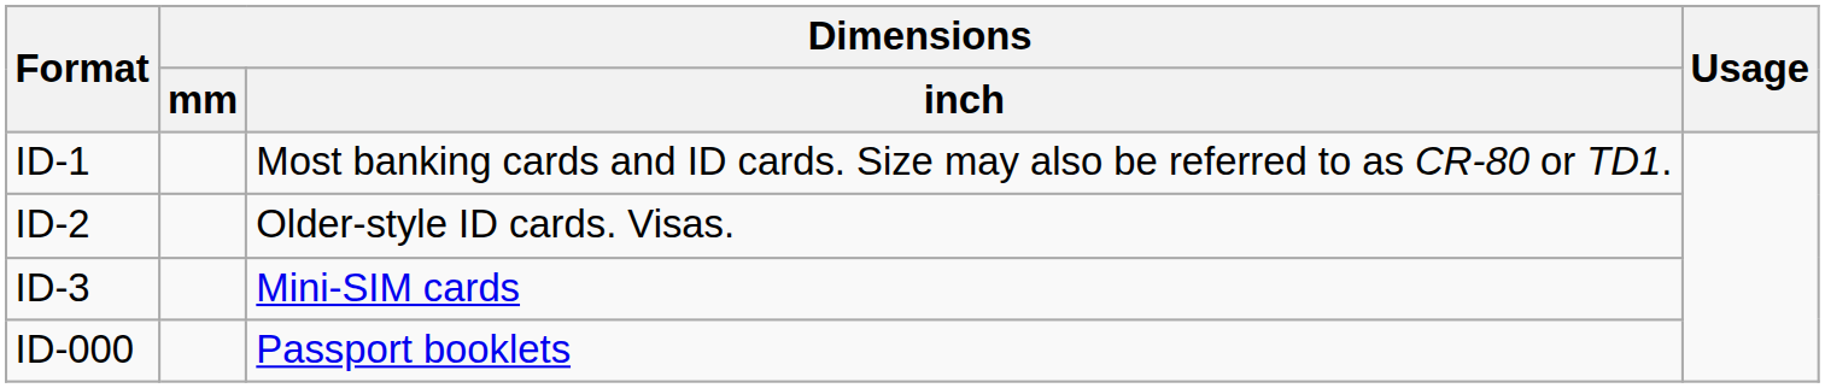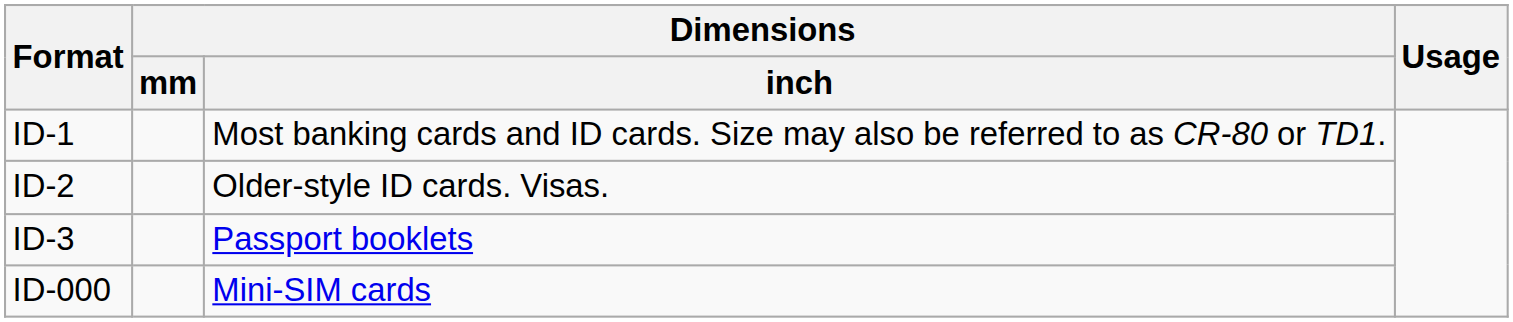 <table class="wikitable">
 <tr>
 <th rowspan="2">Format</th>
 <th colspan="2">Dimensions</th>
 <th rowspan="2">Usage</th>
 </tr>
 <tr>
 <th>mm</th>
 <th>inch</th>
 </tr>
 <tr>
 <td>ID-1</td>
 <td></td>
 <td>Most banking cards and ID cards. Size may also be referred to as <em>CR-80</em> or <em>TD1</em>.</td>
 </tr>
 <tr>
 <td>ID-2</td>
 <td></td>
 <td>Older-style ID cards. Visas.</td>
 </tr>
 <tr>
 <td>ID-3</td>
 <td></td>
-<td><a href='#'>Mini-SIM cards</a></td>
+<td><a href='#'>Passport booklets</a></td>
 </tr>
 <tr>
 <td>ID-000</td>
 <td></td>
-<td><a href='#'>Passport booklets</a></td>
+<td><a href='#'>Mini-SIM cards</a></td>
 </tr>
 </table>
